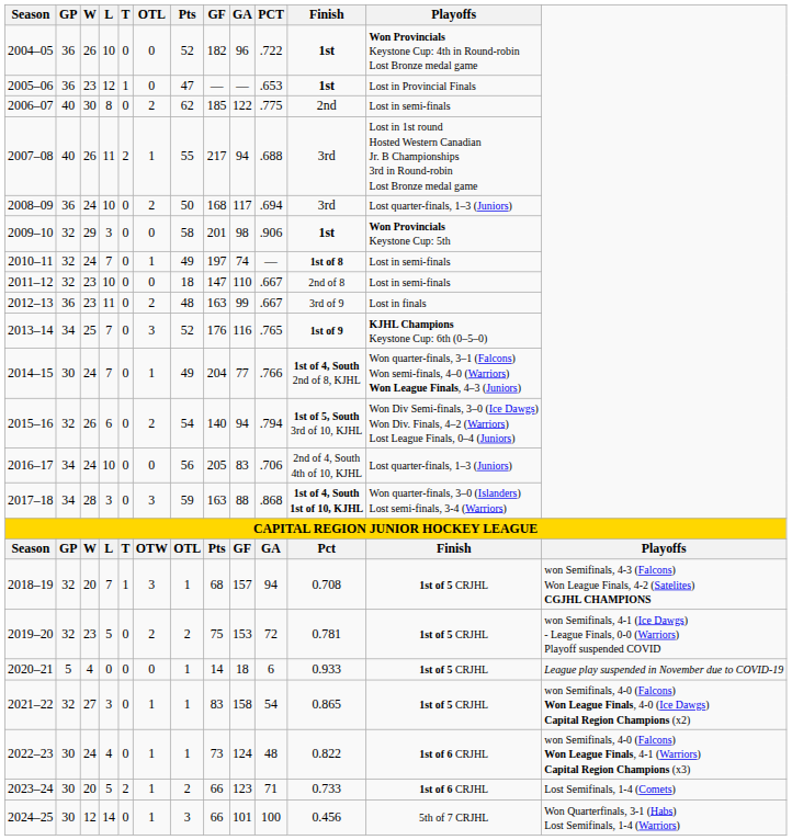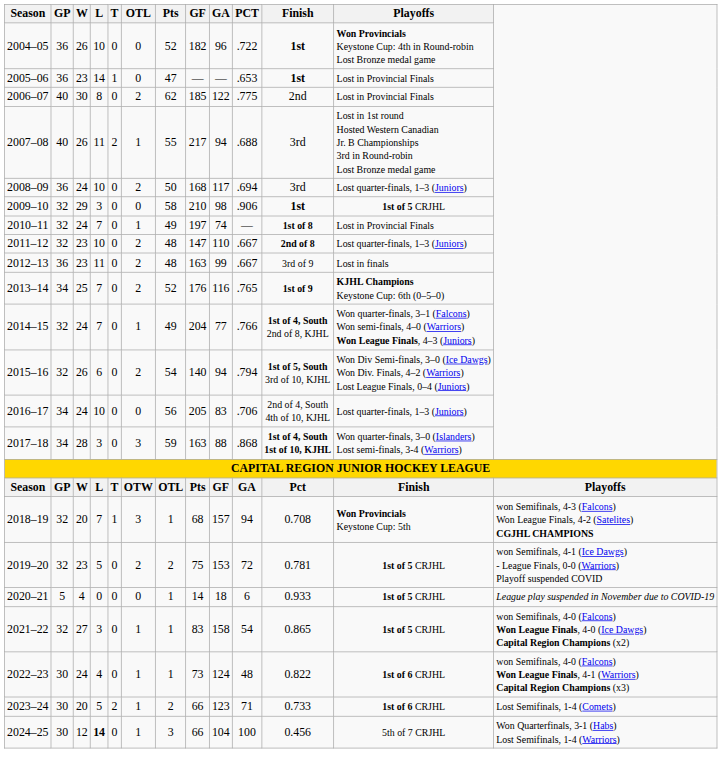 <table class="wikitable" style="text-align:center">
 <tr>
 <th>Season</th>
 <th>GP</th>
 <th>W</th>
 <th>L</th>
 <th>T</th>
 <th>OTL</th>
 <th>Pts</th>
 <th>GF</th>
 <th>GA</th>
 <th>PCT</th>
 <th>Finish</th>
 <th>Playoffs</th>
 </tr>
 <tr>
 <td>2004–05</td>
 <td>36</td>
 <td>26</td>
 <td>10</td>
 <td>0</td>
 <td>0</td>
 <td>52</td>
 <td>182</td>
 <td>96</td>
 <td>.722</td>
 <td><strong>1st</strong></td>
 <td align=left><small> <strong>Won Provincials</strong><br> Keystone Cup: 4th in Round-robin<br>Lost Bronze medal game</small></td>
 </tr>
 <tr>
 <td>2005–06</td>
 <td>36</td>
 <td>23</td>
-<td>12</td>
+<td>14</td>
 <td>1</td>
 <td>0</td>
 <td>47</td>
 <td>—</td>
 <td>—</td>
 <td>.653</td>
 <td><strong>1st</strong></td>
 <td align=left><small> Lost in Provincial Finals</small></td>
 </tr>
 <tr>
 <td>2006–07</td>
 <td>40</td>
 <td>30</td>
 <td>8</td>
 <td>0</td>
 <td>2</td>
 <td>62</td>
 <td>185</td>
 <td>122</td>
 <td>.775</td>
 <td>2nd</td>
-<td align=left><small> Lost in semi-finals</small></td>
+<td align=left><small> Lost in Provincial Finals</small></td>
 </tr>
 <tr>
 <td>2007–08</td>
 <td>40</td>
 <td>26</td>
 <td>11</td>
 <td>2</td>
 <td>1</td>
 <td>55</td>
 <td>217</td>
 <td>94</td>
 <td>.688</td>
 <td>3rd</td>
 <td align=left><small> Lost in 1st round<br>Hosted Western Canadian<br> Jr. B Championships<br>3rd in Round-robin<br>Lost Bronze medal game</small></td>
 </tr>
 <tr>
 <td>2008–09</td>
 <td>36</td>
 <td>24</td>
 <td>10</td>
 <td>0</td>
 <td>2</td>
 <td>50</td>
 <td>168</td>
 <td>117</td>
 <td>.694</td>
 <td>3rd</td>
 <td align=left><small>Lost quarter-finals, 1–3 (<a href='#'>Juniors</a>)</small></td>
 </tr>
 <tr>
 <td>2009–10</td>
 <td>32</td>
 <td>29</td>
 <td>3</td>
 <td>0</td>
 <td>0</td>
 <td>58</td>
-<td>201</td>
+<td>210</td>
 <td>98</td>
 <td>.906</td>
 <td><strong>1st</strong></td>
-<td align=left><small> <strong>Won Provincials</strong><br>Keystone Cup: 5th</small></td>
+<td><small><strong>1st of 5</strong> CRJHL </small></td>
 </tr>
 <tr>
 <td>2010–11</td>
 <td>32</td>
 <td>24</td>
 <td>7</td>
 <td>0</td>
 <td>1</td>
 <td>49</td>
 <td>197</td>
 <td>74</td>
 <td>—</td>
 <td><small><strong>1st of 8</strong></small></td>
-<td align=left><small> Lost in semi-finals</small></td>
+<td align=left><small> Lost in Provincial Finals</small></td>
 </tr>
 <tr>
 <td>2011–12</td>
 <td>32</td>
 <td>23</td>
 <td>10</td>
 <td>0</td>
-<td>0</td>
-<td>18</td>
+<td>2</td>
+<td>48</td>
 <td>147</td>
 <td>110</td>
 <td>.667</td>
-<td><small>2nd of 8</small></td>
-<td align=left><small> Lost in semi-finals</small></td>
+<td><strong><small>2nd of 8</small></strong></td>
+<td align=left><small>Lost quarter-finals, 1–3 (<a href='#'>Juniors</a>)</small></td>
 </tr>
 <tr>
 <td>2012–13</td>
 <td>36</td>
 <td>23</td>
 <td>11</td>
 <td>0</td>
 <td>2</td>
 <td>48</td>
 <td>163</td>
 <td>99</td>
 <td>.667</td>
 <td><small>3rd of 9</small></td>
 <td align=left><small>Lost in finals</small></td>
 </tr>
 <tr>
 <td>2013–14</td>
 <td>34</td>
 <td>25</td>
 <td>7</td>
 <td>0</td>
-<td>3</td>
+<td>2</td>
 <td>52</td>
 <td>176</td>
 <td>116</td>
 <td>.765</td>
 <td><small><strong>1st of 9</strong></small></td>
 <td align=left><small> <strong>KJHL Champions</strong><br>Keystone Cup: 6th (0–5–0)</small></td>
 </tr>
 <tr>
 <td>2014–15</td>
-<td>30</td>
+<td>32</td>
 <td>24</td>
 <td>7</td>
 <td>0</td>
 <td>1</td>
 <td>49</td>
 <td>204</td>
 <td>77</td>
 <td>.766</td>
 <td><small><strong>1st of 4, South</strong><br>2nd of 8, KJHL</small></td>
 <td align=left><small> Won quarter-finals, 3–1 (<a href='#'>Falcons</a>)<br>Won semi-finals, 4–0 (<a href='#'>Warriors</a>)<br><strong>Won League Finals</strong>, 4–3 (<a href='#'>Juniors</a>)</small></td>
 </tr>
 <tr>
 <td>2015–16</td>
 <td>32</td>
 <td>26</td>
 <td>6</td>
 <td>0</td>
 <td>2</td>
 <td>54</td>
 <td>140</td>
 <td>94</td>
 <td>.794</td>
 <td><small><strong>1st of 5, South</strong><br>3rd of 10, KJHL</small></td>
 <td align=left><small>Won Div Semi-finals, 3–0 (<a href='#'>Ice Dawgs</a>)<br>Won Div. Finals, 4–2 (<a href='#'>Warriors</a>)<br>Lost League Finals, 0–4 (<a href='#'>Juniors</a>)</small></td>
 </tr>
 <tr>
 <td>2016–17</td>
 <td>34</td>
 <td>24</td>
 <td>10</td>
 <td>0</td>
 <td>0</td>
 <td>56</td>
 <td>205</td>
 <td>83</td>
 <td>.706</td>
 <td><small>2nd of 4, South<br>4th of 10, KJHL</small></td>
 <td align=left><small>Lost quarter-finals, 1–3 (<a href='#'>Juniors</a>)</small></td>
 </tr>
 <tr>
 <td>2017–18</td>
 <td>34</td>
 <td>28</td>
 <td>3</td>
 <td>0</td>
 <td>3</td>
 <td>59</td>
 <td>163</td>
 <td>88</td>
 <td>.868</td>
 <td><small><strong>1st of 4, South</strong><br><strong>1st of 10, KJHL</strong></small></td>
 <td align=left><small>Won quarter-finals, 3–0 (<a href='#'>Islanders</a>)<br>Lost semi-finals, 3-4 (<a href='#'>Warriors</a>)</small></td>
 </tr>
 <tr align="center"  bgcolor="gold"  style="color:black">
 <td colspan=13><strong>CAPITAL REGION JUNIOR HOCKEY LEAGUE</strong></td>
 </tr>
 <tr>
 <th>Season</th>
 <th>GP</th>
 <th>W</th>
 <th>L</th>
 <th>T</th>
 <th>OTW</th>
 <th>OTL</th>
 <th>Pts</th>
 <th>GF</th>
 <th>GA</th>
 <th>Pct</th>
 <th>Finish</th>
 <th>Playoffs</th>
 </tr>
 <tr>
 <td>2018–19</td>
 <td>32</td>
 <td>20</td>
 <td>7</td>
 <td>1</td>
 <td>3</td>
 <td>1</td>
 <td>68</td>
 <td>157</td>
 <td>94</td>
 <td>0.708</td>
-<td><small><strong>1st of 5</strong> CRJHL </small></td>
+<td align=left><small> <strong>Won Provincials</strong><br>Keystone Cup: 5th</small></td>
 <td align=left><small>won Semifinals, 4-3 (<a href='#'>Falcons</a>)<br>Won League Finals, 4-2 (<a href='#'>Satelites</a>)<br><strong>CGJHL CHAMPIONS</strong></small></td>
 </tr>
 <tr>
 <td>2019–20</td>
 <td>32</td>
 <td>23</td>
 <td>5</td>
 <td>0</td>
 <td>2</td>
 <td>2</td>
 <td>75</td>
 <td>153</td>
 <td>72</td>
 <td>0.781</td>
 <td><small><strong>1st of 5</strong> CRJHL </small></td>
 <td align=left><small>won Semifinals, 4-1 (<a href='#'>Ice Dawgs</a>)<br>- League Finals, 0-0 (<a href='#'>Warriors</a>)<br>Playoff suspended COVID</small></td>
 </tr>
 <tr>
 <td>2020–21</td>
 <td>5</td>
 <td>4</td>
 <td>0</td>
 <td>0</td>
 <td>0</td>
 <td>1</td>
 <td>14</td>
 <td>18</td>
 <td>6</td>
 <td>0.933</td>
 <td><small><strong>1st of 5</strong> CRJHL </small></td>
 <td align=left><small><em>League play suspended in November due to COVID-19</em></small></td>
 </tr>
 <tr>
 <td>2021–22</td>
 <td>32</td>
 <td>27</td>
 <td>3</td>
 <td>0</td>
 <td>1</td>
 <td>1</td>
 <td>83</td>
 <td>158</td>
 <td>54</td>
 <td>0.865</td>
 <td><small><strong>1st of 5</strong> CRJHL </small></td>
 <td align=left><small>won Semifinals, 4-0 (<a href='#'>Falcons</a>)<br><strong>Won League Finals</strong>, 4-0 (<a href='#'>Ice Dawgs</a>)<br> <strong>Capital Region Champions</strong> (x2)</small></td>
 </tr>
 <tr>
 <td>2022–23</td>
 <td>30</td>
 <td>24</td>
 <td>4</td>
 <td>0</td>
 <td>1</td>
 <td>1</td>
 <td>73</td>
 <td>124</td>
 <td>48</td>
 <td>0.822</td>
 <td><small><strong>1st of 6</strong> CRJHL </small></td>
 <td align=left><small>won Semifinals, 4-0 (<a href='#'>Falcons</a>)<br><strong>Won League Finals</strong>, 4-1 (<a href='#'>Warriors</a>)<br> <strong>Capital Region Champions</strong> (x3)</small></td>
 </tr>
 <tr>
 <td>2023–24</td>
 <td>30</td>
 <td>20</td>
 <td>5</td>
 <td>2</td>
 <td>1</td>
 <td>2</td>
 <td>66</td>
 <td>123</td>
 <td>71</td>
 <td>0.733</td>
 <td><small><strong>1st of 6</strong> CRJHL </small></td>
 <td align=left><small>Lost Semifinals, 1-4 (<a href='#'>Comets</a>)</small></td>
 </tr>
 <tr>
 <td>2024–25</td>
 <td>30</td>
 <td>12</td>
-<td>14</td>
+<td><strong>14</strong></td>
 <td>0</td>
 <td>1</td>
 <td>3</td>
 <td>66</td>
-<td>101</td>
+<td>104</td>
 <td>100</td>
 <td>0.456</td>
 <td><small>5th of 7 CRJHL </small></td>
 <td align=left><small>Won Quarterfinals, 3-1 (<a href='#'>Habs</a>)<br>Lost Semifinals, 1-4 (<a href='#'>Warriors</a>)</small></td>
 </tr>
 </table>
